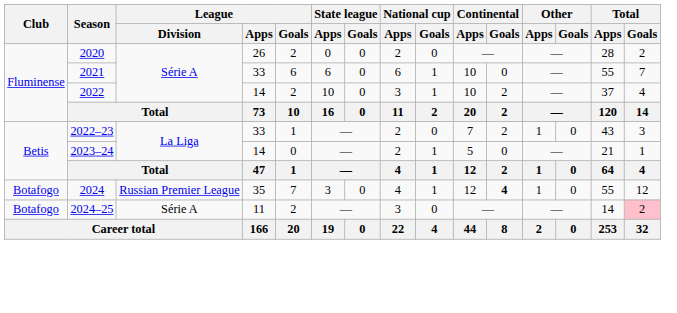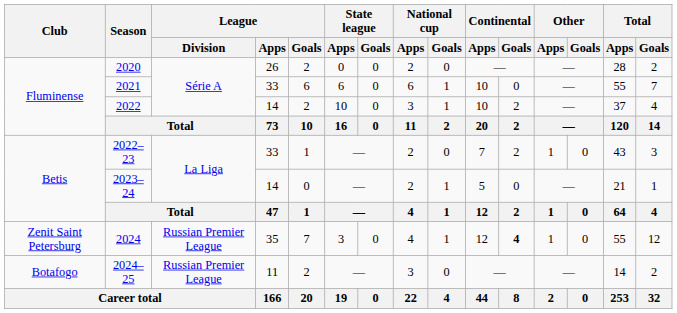 <table class="wikitable" style="text-align:center">
 <tr>
 <th rowspan="2">Club</th>
 <th rowspan="2">Season</th>
 <th colspan="3">League</th>
 <th colspan="2">State league</th>
 <th colspan="2">National cup</th>
 <th colspan="2">Continental</th>
 <th colspan="2">Other</th>
 <th colspan="2">Total</th>
 </tr>
 <tr>
 <th>Division</th>
 <th>Apps</th>
 <th>Goals</th>
 <th>Apps</th>
 <th>Goals</th>
 <th>Apps</th>
 <th>Goals</th>
 <th>Apps</th>
 <th>Goals</th>
 <th>Apps</th>
 <th>Goals</th>
 <th>Apps</th>
 <th>Goals</th>
 </tr>
 <tr>
 <td rowspan="4"><a href='#'>Fluminense</a></td>
 <td><a href='#'>2020</a></td>
 <td rowspan="3"><a href='#'>Série A</a></td>
 <td>26</td>
 <td>2</td>
 <td>0</td>
 <td>0</td>
 <td>2</td>
 <td>0</td>
 <td colspan="2">—</td>
 <td colspan="2">—</td>
 <td>28</td>
 <td>2</td>
 </tr>
 <tr>
 <td><a href='#'>2021</a></td>
 <td>33</td>
 <td>6</td>
 <td>6</td>
 <td>0</td>
 <td>6</td>
 <td>1</td>
 <td>10</td>
 <td>0</td>
 <td colspan="2">—</td>
 <td>55</td>
 <td>7</td>
 </tr>
 <tr>
 <td><a href='#'>2022</a></td>
 <td>14</td>
 <td>2</td>
 <td>10</td>
 <td>0</td>
 <td>3</td>
 <td>1</td>
 <td>10</td>
 <td>2</td>
 <td colspan="2">—</td>
 <td>37</td>
 <td>4</td>
 </tr>
 <tr>
 <th colspan="2">Total</th>
 <th>73</th>
 <th>10</th>
 <th>16</th>
 <th>0</th>
 <th>11</th>
 <th>2</th>
 <th>20</th>
 <th>2</th>
 <th colspan="2">—</th>
 <th>120</th>
 <th>14</th>
 </tr>
 <tr>
 <td rowspan="3"><a href='#'>Betis</a></td>
 <td><a href='#'>2022–23</a></td>
 <td rowspan="2"><a href='#'>La Liga</a></td>
 <td>33</td>
 <td>1</td>
 <td colspan="2">—</td>
 <td>2</td>
 <td>0</td>
 <td>7</td>
 <td>2</td>
 <td>1</td>
 <td>0</td>
 <td>43</td>
 <td>3</td>
 </tr>
 <tr>
 <td><a href='#'>2023–24</a></td>
 <td>14</td>
 <td>0</td>
 <td colspan="2">—</td>
 <td>2</td>
 <td>1</td>
 <td>5</td>
 <td>0</td>
 <td colspan="2">—</td>
 <td>21</td>
 <td>1</td>
 </tr>
 <tr>
 <th colspan="2">Total</th>
 <th>47</th>
 <th>1</th>
 <th colspan="2">—</th>
 <th>4</th>
 <th>1</th>
 <th>12</th>
 <th>2</th>
 <th>1</th>
 <th>0</th>
 <th>64</th>
 <th>4</th>
 </tr>
 <tr>
-<td><a href='#'>Botafogo</a></td>
+<td><a href='#'>Zenit Saint Petersburg</a></td>
 <td><a href='#'>2024</a></td>
 <td><a href='#'>Russian Premier League</a></td>
 <td>35</td>
 <td>7</td>
 <td>3</td>
 <td>0</td>
 <td>4</td>
 <td>1</td>
 <td>12</td>
 <td><strong>4</strong></td>
 <td>1</td>
 <td>0</td>
 <td>55</td>
 <td>12</td>
 </tr>
 <tr>
 <td><a href='#'>Botafogo</a></td>
 <td><a href='#'>2024–25</a></td>
-<td>Série A</td>
+<td><a href='#'>Russian Premier League</a></td>
 <td>11</td>
 <td>2</td>
 <td colspan="2">—</td>
 <td>3</td>
 <td>0</td>
 <td colspan="2">—</td>
 <td colspan="2">—</td>
 <td>14</td>
-<td style="background: pink;">2</td>
+<td>2</td>
 </tr>
 <tr>
 <th colspan="3">Career total</th>
 <th>166</th>
 <th>20</th>
 <th>19</th>
 <th>0</th>
 <th>22</th>
 <th>4</th>
 <th>44</th>
 <th>8</th>
 <th>2</th>
 <th>0</th>
 <th>253</th>
 <th>32</th>
 </tr>
 </table>
